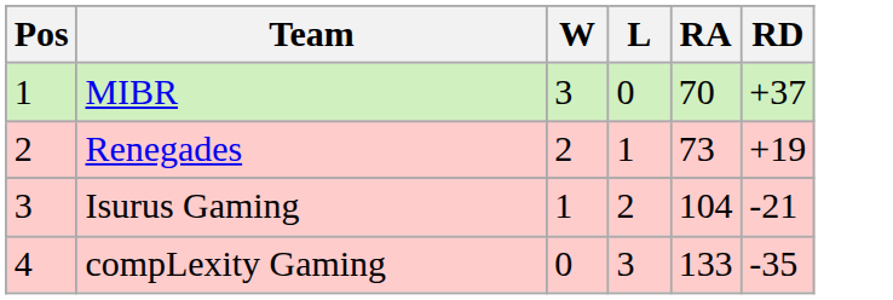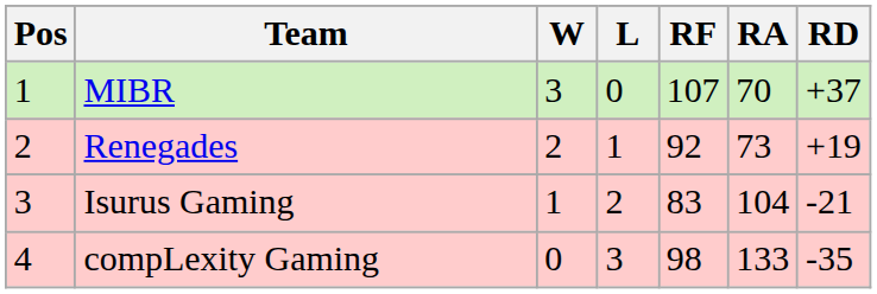 <table class="wikitable">
 <tr>
 <th width="20">Pos</th>
 <th width="200">Team</th>
 <th width="20">W</th>
 <th width="20">L</th>
+<th width="20">RF</th>
 <th width="20">RA</th>
 <th width="20">RD</th>
 </tr>
 <tr style="background: #D0F0C0;">
 <td>1</td>
 <td><a href='#'>MIBR</a></td>
 <td>3</td>
 <td>0</td>
+<td>107</td>
 <td>70</td>
 <td>+37</td>
 </tr>
 <tr style="background: #FFCCCC;">
 <td>2</td>
 <td><a href='#'>Renegades</a></td>
 <td>2</td>
 <td>1</td>
+<td>92</td>
 <td>73</td>
 <td>+19</td>
 </tr>
 <tr style="background: #FFCCCC;">
 <td>3</td>
 <td>Isurus Gaming</td>
 <td>1</td>
 <td>2</td>
+<td>83</td>
 <td>104</td>
 <td>-21</td>
 </tr>
 <tr style="background: #FFCCCC;">
 <td>4</td>
 <td>compLexity Gaming</td>
 <td>0</td>
 <td>3</td>
+<td>98</td>
 <td>133</td>
 <td>-35</td>
 </tr>
 </table>
